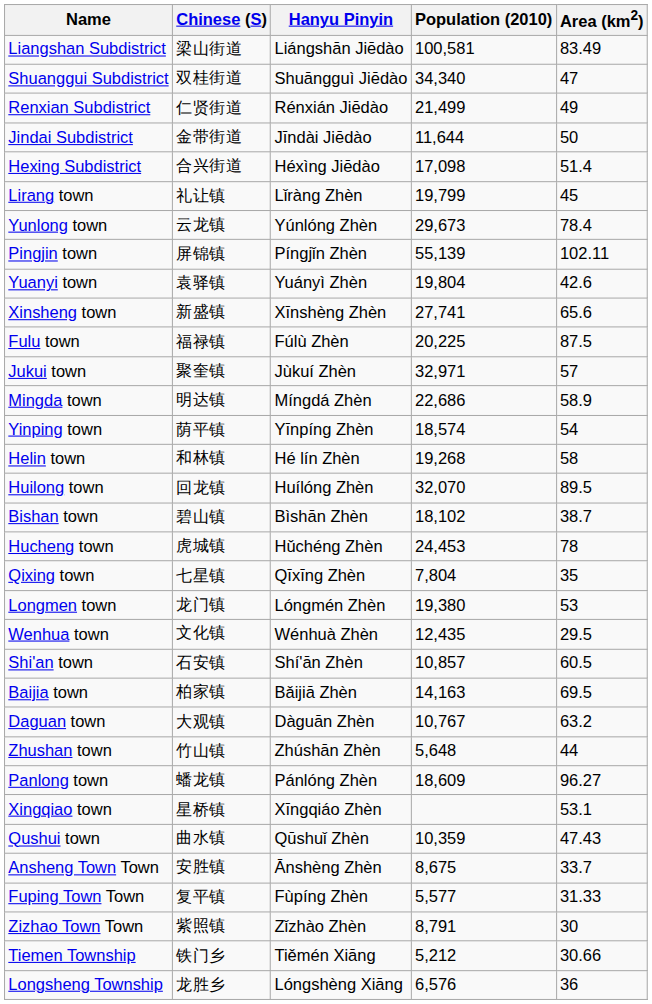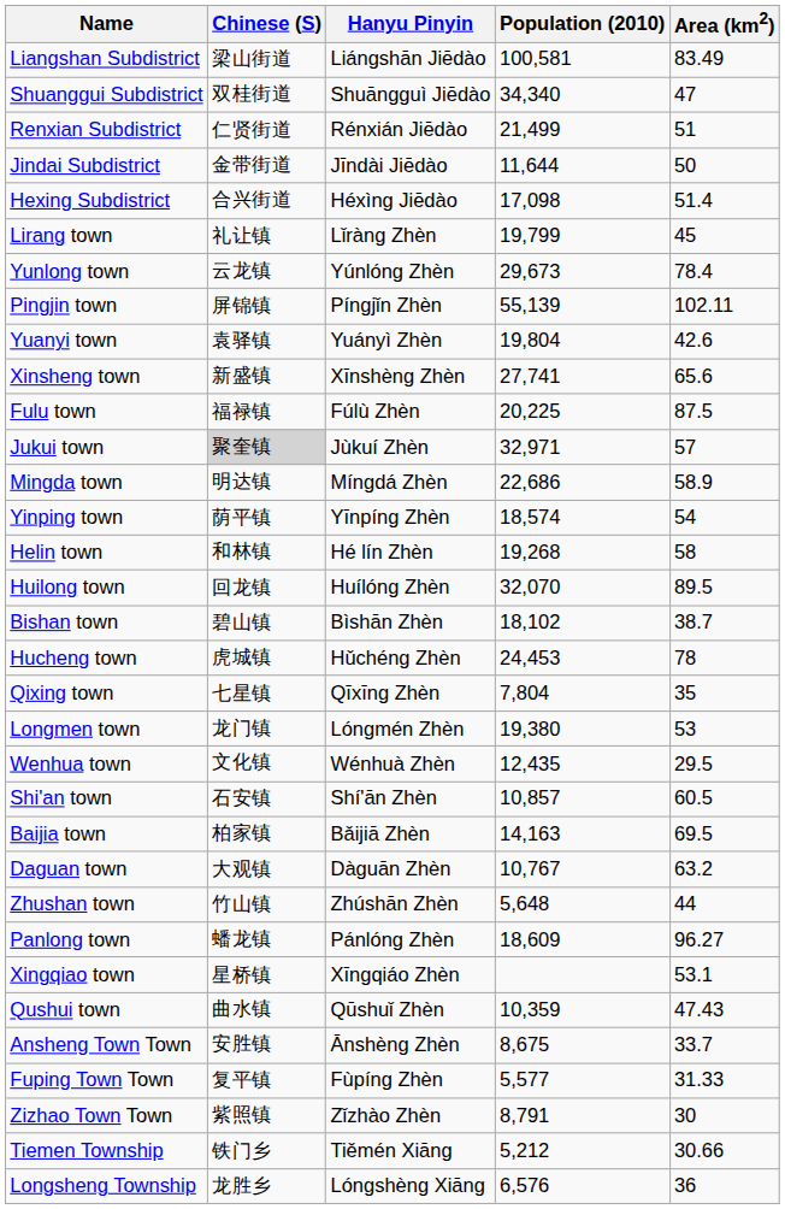 <table class="wikitable">
 <tr>
 <th>Name</th>
 <th><a href='#'>Chinese</a> (<a href='#'>S</a>)</th>
 <th><a href='#'>Hanyu Pinyin</a></th>
 <th>Population (2010)</th>
 <th>Area (km<sup>2</sup>)</th>
 </tr>
 <tr>
 <td><a href='#'>Liangshan Subdistrict</a></td>
 <td>梁山街道</td>
 <td>Liángshān Jiēdào</td>
 <td>100,581</td>
 <td>83.49</td>
 </tr>
 <tr>
 <td><a href='#'>Shuanggui Subdistrict</a></td>
 <td>双桂街道</td>
 <td>Shuāngguì Jiēdào</td>
 <td>34,340</td>
 <td>47</td>
 </tr>
 <tr>
 <td><a href='#'>Renxian Subdistrict</a></td>
 <td>仁贤街道</td>
 <td>Rénxián Jiēdào</td>
 <td>21,499</td>
-<td>49</td>
+<td>51</td>
 </tr>
 <tr>
 <td><a href='#'>Jindai Subdistrict</a></td>
 <td>金带街道</td>
 <td>Jīndài Jiēdào</td>
 <td>11,644</td>
 <td>50</td>
 </tr>
 <tr>
 <td><a href='#'>Hexing Subdistrict</a></td>
 <td>合兴街道</td>
 <td>Héxìng Jiēdào</td>
 <td>17,098</td>
 <td>51.4</td>
 </tr>
 <tr>
 <td><a href='#'>Lirang</a> town</td>
 <td>礼让镇</td>
 <td>Lǐràng Zhèn</td>
 <td>19,799</td>
 <td>45</td>
 </tr>
 <tr>
 <td><a href='#'>Yunlong</a> town</td>
 <td>云龙镇</td>
 <td>Yúnlóng Zhèn</td>
 <td>29,673</td>
 <td>78.4</td>
 </tr>
 <tr>
 <td><a href='#'>Pingjin</a> town</td>
 <td>屏锦镇</td>
 <td>Píngjǐn Zhèn</td>
 <td>55,139</td>
 <td>102.11</td>
 </tr>
 <tr>
 <td><a href='#'>Yuanyi</a> town</td>
 <td>袁驿镇</td>
 <td>Yuányì Zhèn</td>
 <td>19,804</td>
 <td>42.6</td>
 </tr>
 <tr>
 <td><a href='#'>Xinsheng</a> town</td>
 <td>新盛镇</td>
 <td>Xīnshèng Zhèn</td>
 <td>27,741</td>
 <td>65.6</td>
 </tr>
 <tr>
 <td><a href='#'>Fulu</a> town</td>
 <td>福禄镇</td>
 <td>Fúlù Zhèn</td>
 <td>20,225</td>
 <td>87.5</td>
 </tr>
 <tr>
 <td><a href='#'>Jukui</a> town</td>
-<td>聚奎镇</td>
+<td style="background: lightgrey;">聚奎镇</td>
 <td>Jùkuí Zhèn</td>
 <td>32,971</td>
 <td>57</td>
 </tr>
 <tr>
 <td><a href='#'>Mingda</a> town</td>
 <td>明达镇</td>
 <td>Míngdá Zhèn</td>
 <td>22,686</td>
 <td>58.9</td>
 </tr>
 <tr>
 <td><a href='#'>Yinping</a> town</td>
 <td>荫平镇</td>
 <td>Yīnpíng Zhèn</td>
 <td>18,574</td>
 <td>54</td>
 </tr>
 <tr>
 <td><a href='#'>Helin</a> town</td>
 <td>和林镇</td>
 <td>Hé lín Zhèn</td>
 <td>19,268</td>
 <td>58</td>
 </tr>
 <tr>
 <td><a href='#'>Huilong</a> town</td>
 <td>回龙镇</td>
 <td>Huílóng Zhèn</td>
 <td>32,070</td>
 <td>89.5</td>
 </tr>
 <tr>
 <td><a href='#'>Bishan</a> town</td>
 <td>碧山镇</td>
 <td>Bìshān Zhèn</td>
 <td>18,102</td>
 <td>38.7</td>
 </tr>
 <tr>
 <td><a href='#'>Hucheng</a> town</td>
 <td>虎城镇</td>
 <td>Hǔchéng Zhèn</td>
 <td>24,453</td>
 <td>78</td>
 </tr>
 <tr>
 <td><a href='#'>Qixing</a> town</td>
 <td>七星镇</td>
 <td>Qīxīng Zhèn</td>
 <td>7,804</td>
 <td>35</td>
 </tr>
 <tr>
 <td><a href='#'>Longmen</a> town</td>
 <td>龙门镇</td>
 <td>Lóngmén Zhèn</td>
 <td>19,380</td>
 <td>53</td>
 </tr>
 <tr>
 <td><a href='#'>Wenhua</a> town</td>
 <td>文化镇</td>
 <td>Wénhuà Zhèn</td>
 <td>12,435</td>
 <td>29.5</td>
 </tr>
 <tr>
 <td><a href='#'>Shi'an</a> town</td>
 <td>石安镇</td>
 <td>Shí'ān Zhèn</td>
 <td>10,857</td>
 <td>60.5</td>
 </tr>
 <tr>
 <td><a href='#'>Baijia</a> town</td>
 <td>柏家镇</td>
 <td>Bǎijiā Zhèn</td>
 <td>14,163</td>
 <td>69.5</td>
 </tr>
 <tr>
 <td><a href='#'>Daguan</a> town</td>
 <td>大观镇</td>
 <td>Dàguān Zhèn</td>
 <td>10,767</td>
 <td>63.2</td>
 </tr>
 <tr>
 <td><a href='#'>Zhushan</a> town</td>
 <td>竹山镇</td>
 <td>Zhúshān Zhèn</td>
 <td>5,648</td>
 <td>44</td>
 </tr>
 <tr>
 <td><a href='#'>Panlong</a> town</td>
 <td>蟠龙镇</td>
 <td>Pánlóng Zhèn</td>
 <td>18,609</td>
 <td>96.27</td>
 </tr>
 <tr>
 <td><a href='#'>Xingqiao</a> town</td>
 <td>星桥镇</td>
 <td>Xīngqiáo Zhèn</td>
 <td></td>
 <td>53.1</td>
 </tr>
 <tr>
 <td><a href='#'>Qushui</a> town</td>
 <td>曲水镇</td>
 <td>Qūshuǐ Zhèn</td>
 <td>10,359</td>
 <td>47.43</td>
 </tr>
 <tr>
 <td><a href='#'>Ansheng Town</a> Town</td>
 <td>安胜镇</td>
 <td>Ānshèng Zhèn</td>
 <td>8,675</td>
 <td>33.7</td>
 </tr>
 <tr>
 <td><a href='#'>Fuping Town</a> Town</td>
 <td>复平镇</td>
 <td>Fùpíng Zhèn</td>
 <td>5,577</td>
 <td>31.33</td>
 </tr>
 <tr>
 <td><a href='#'>Zizhao Town</a> Town</td>
 <td>紫照镇</td>
 <td>Zǐzhào Zhèn</td>
 <td>8,791</td>
 <td>30</td>
 </tr>
 <tr>
 <td><a href='#'>Tiemen Township</a></td>
 <td>铁门乡</td>
 <td>Tiěmén Xiāng</td>
 <td>5,212</td>
 <td>30.66</td>
 </tr>
 <tr>
 <td><a href='#'>Longsheng Township</a></td>
 <td>龙胜乡</td>
 <td>Lóngshèng Xiāng</td>
 <td>6,576</td>
 <td>36</td>
 </tr>
 <tr>
 </tr>
 </table>
